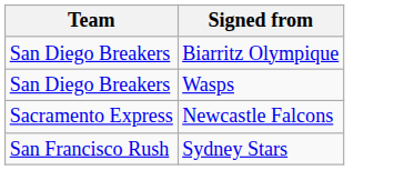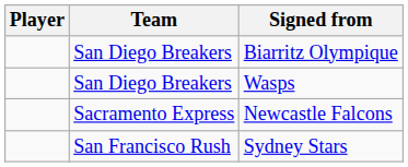 <table class="wikitable sortable">
 <tr>
+<th>Player</th>
 <th>Team</th>
 <th>Signed from</th>
 </tr>
 <tr>
+<td></td>
 <td><a href='#'>San Diego Breakers</a></td>
 <td>  <a href='#'>Biarritz Olympique</a></td>
 </tr>
 <tr>
+<td></td>
 <td><a href='#'>San Diego Breakers</a></td>
 <td> <a href='#'>Wasps</a></td>
 </tr>
 <tr>
+<td></td>
 <td><a href='#'>Sacramento Express</a></td>
 <td> <a href='#'>Newcastle Falcons</a></td>
 </tr>
 <tr>
+<td></td>
 <td><a href='#'>San Francisco Rush</a></td>
 <td> <a href='#'>Sydney Stars</a></td>
 </tr>
 </table>
